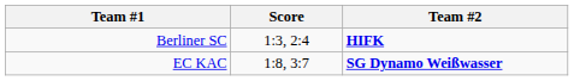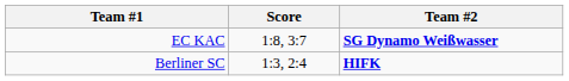 <table class="wikitable" style="text-align: center;">
 <tr>
 <th width=22%>Team #1</th>
 <th width=11%>Score</th>
 <th width=22%>Team #2</th>
 </tr>
 <tr>
+<td style="text-align: right;"><a href='#'>EC KAC</a> </td>
+<td>1:8, 3:7</td>
+<td style="text-align: left;"> <strong><a href='#'>SG Dynamo Weißwasser</a></strong></td>
+</tr>
+<tr>
 <td style="text-align: right;"><a href='#'>Berliner SC</a> </td>
 <td>1:3, 2:4</td>
 <td style="text-align: left;"> <strong><a href='#'>HIFK</a></strong></td>
 </tr>
-<tr>
-<td style="text-align: right;"><a href='#'>EC KAC</a> </td>
-<td>1:8, 3:7</td>
-<td style="text-align: left;"> <strong><a href='#'>SG Dynamo Weißwasser</a></strong></td>
-</tr>
 </table>
